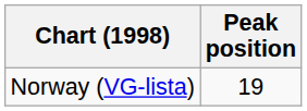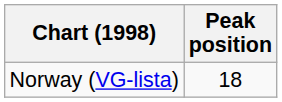 <table class="wikitable">
 <tr>
 <th>Chart (1998)</th>
 <th>Peak<br>position</th>
 </tr>
 <tr>
 <td>Norway (<a href='#'>VG-lista</a>)</td>
-<td align="center">19</td>
+<td align="center">18</td>
 </tr>
 </table>
